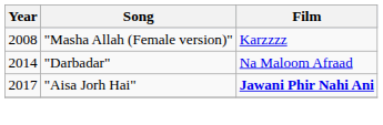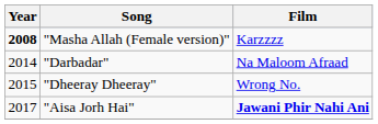 <table class="wikitable sortable">
 <tr style="background:#b0c4de; text-align:center;">
 <th>Year</th>
 <th>Song</th>
 <th>Film</th>
 </tr>
 <tr>
-<td>2008</td>
+<td><strong>2008</strong></td>
 <td>"Masha Allah (Female version)"</td>
 <td><a href='#'>Karzzzz</a></td>
 </tr>
 <tr>
 <td>2014</td>
 <td>"Darbadar"</td>
 <td><a href='#'>Na Maloom Afraad</a></td>
 </tr>
 <tr>
+<td>2015</td>
+<td>"Dheeray Dheeray"</td>
+<td><a href='#'>Wrong No.</a></td>
+</tr>
+<tr>
 <td>2017</td>
 <td>"Aisa Jorh Hai"</td>
 <td><strong><a href='#'>Jawani Phir Nahi Ani</a></strong></td>
 </tr>
 <tr>
 </tr>
 </table>
